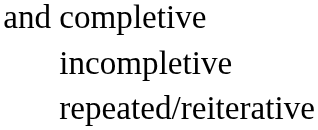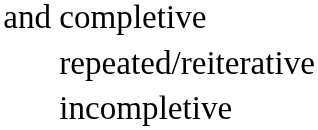 <table>
 <tr>
 <td> and </td>
 <td>completive</td>
 </tr>
 <tr>
 <td></td>
-<td>incompletive</td>
+<td>repeated/reiterative</td>
 </tr>
 <tr>
 <td></td>
-<td>repeated/reiterative</td>
+<td>incompletive</td>
 </tr>
 </table>
